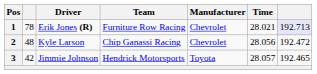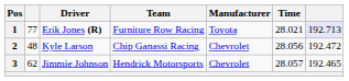 <table class="wikitable" style="font-size:95%">
 <tr>
 <th>Pos</th>
 <th></th>
 <th>Driver</th>
 <th>Team</th>
 <th>Manufacturer</th>
 <th>Time</th>
 <th></th>
 </tr>
 <tr>
 <th>1</th>
-<td>78</td>
+<td>77</td>
 <td><a href='#'>Erik Jones</a> <strong>(R)</strong></td>
 <td><a href='#'>Furniture Row Racing</a></td>
-<td><a href='#'>Chevrolet</a></td>
+<td><a href='#'>Toyota</a></td>
 <td>28.021</td>
 <td style="background: lavender;">192.713</td>
 </tr>
 <tr>
 <th>2</th>
 <td>48</td>
 <td><a href='#'>Kyle Larson</a></td>
 <td><a href='#'>Chip Ganassi Racing</a></td>
 <td><a href='#'>Chevrolet</a></td>
 <td>28.056</td>
 <td>192.472</td>
 </tr>
 <tr>
 <th>3</th>
-<td>42</td>
+<td>62</td>
 <td><a href='#'>Jimmie Johnson</a></td>
 <td><a href='#'>Hendrick Motorsports</a></td>
-<td><a href='#'>Toyota</a></td>
+<td><a href='#'>Chevrolet</a></td>
 <td>28.057</td>
 <td>192.465</td>
 </tr>
 <tr>
 <th colspan="7"></th>
 </tr>
 </table>
